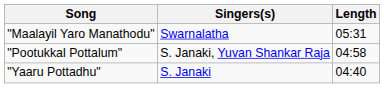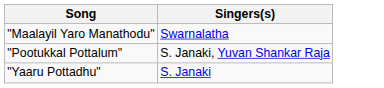 <table class="wikitable">
 <tr>
 <th>Song</th>
 <th>Singers(s)</th>
-<th>Length</th>
 </tr>
 <tr>
 <td>"Maalayil Yaro Manathodu"</td>
 <td><a href='#'>Swarnalatha</a></td>
-<td>05:31</td>
 </tr>
 <tr>
 <td>"Pootukkal Pottalum"</td>
 <td>S. Janaki, <a href='#'>Yuvan Shankar Raja</a></td>
-<td>04:58</td>
 </tr>
 <tr>
 <td>"Yaaru Pottadhu"</td>
 <td><a href='#'>S. Janaki</a></td>
-<td>04:40</td>
 </tr>
 </table>
